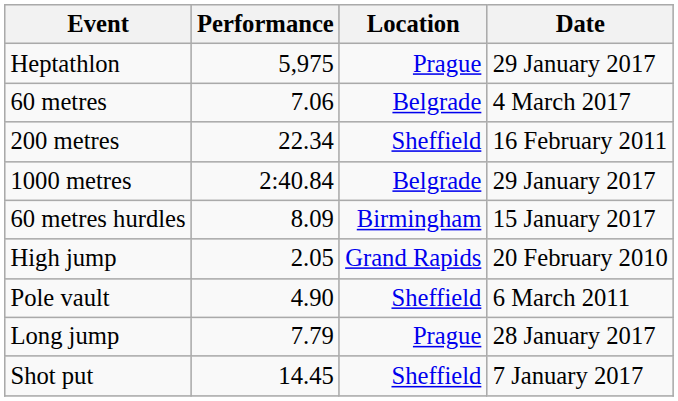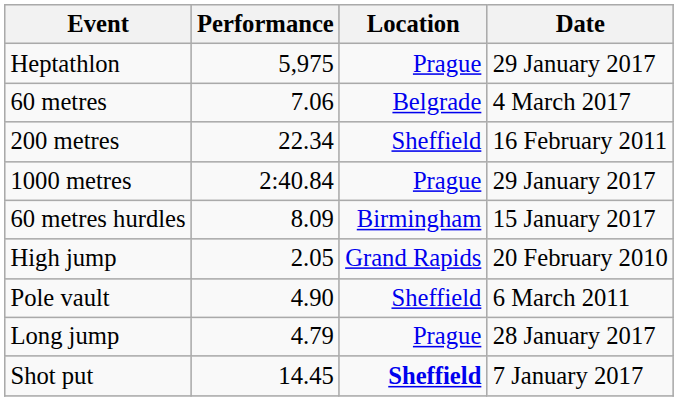 <table class="wikitable">
 <tr>
 <th>Event</th>
 <th>Performance</th>
 <th>Location</th>
 <th>Date</th>
 </tr>
 <tr>
 <td>Heptathlon</td>
 <td align=right>5,975</td>
 <td align=right><a href='#'>Prague</a></td>
 <td>29 January 2017</td>
 </tr>
 <tr>
 <td>60 metres</td>
 <td align=right>7.06</td>
 <td align=right><a href='#'>Belgrade</a></td>
 <td>4 March 2017</td>
 </tr>
 <tr>
 <td>200 metres</td>
 <td align=right>22.34</td>
 <td align=right><a href='#'>Sheffield</a></td>
 <td>16 February 2011</td>
 </tr>
 <tr>
 <td>1000 metres</td>
 <td align=right>2:40.84</td>
-<td align=right><a href='#'>Belgrade</a></td>
+<td align=right><a href='#'>Prague</a></td>
 <td>29 January 2017</td>
 </tr>
 <tr>
 <td>60 metres hurdles</td>
 <td align=right>8.09</td>
 <td align=right><a href='#'>Birmingham</a></td>
 <td>15 January 2017</td>
 </tr>
 <tr>
 <td>High jump</td>
 <td align=right>2.05</td>
 <td align=right><a href='#'>Grand Rapids</a></td>
 <td>20 February 2010</td>
 </tr>
 <tr>
 <td>Pole vault</td>
 <td align=right>4.90</td>
 <td align=right><a href='#'>Sheffield</a></td>
 <td>6 March 2011</td>
 </tr>
 <tr>
 <td>Long jump</td>
-<td align=right>7.79</td>
+<td align=right>4.79</td>
 <td align=right><a href='#'>Prague</a></td>
 <td>28 January 2017</td>
 </tr>
 <tr>
 <td>Shot put</td>
 <td align=right>14.45</td>
-<td align=right><a href='#'>Sheffield</a></td>
+<td align=right><strong><a href='#'>Sheffield</a></strong></td>
 <td>7 January 2017</td>
 </tr>
 </table>
